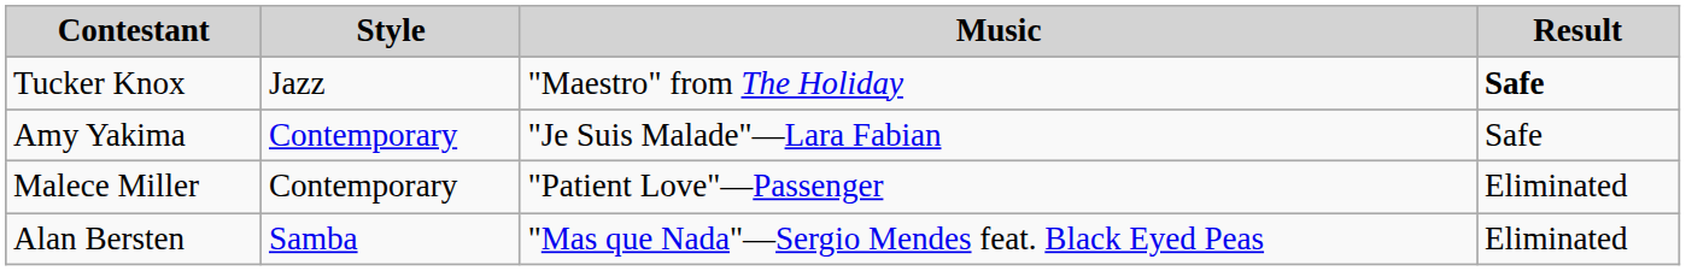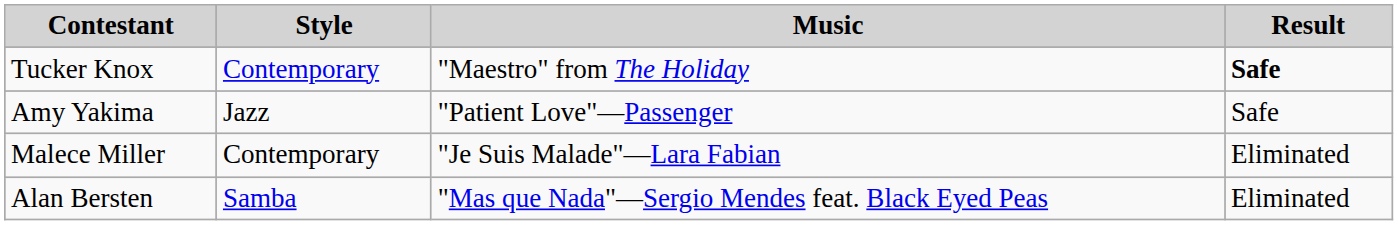 <table class="wikitable" style="width:65%;">
 <tr style="background:lightgrey; text-align:center;">
 <td><strong>Contestant</strong></td>
 <td><strong>Style</strong></td>
 <td><strong>Music</strong></td>
 <td><strong>Result</strong></td>
 </tr>
 <tr>
 <td>Tucker Knox</td>
-<td>Jazz</td>
+<td><a href='#'>Contemporary</a></td>
 <td>"Maestro" from <em><a href='#'>The Holiday</a></em></td>
 <td><strong>Safe</strong></td>
 </tr>
 <tr>
 <td>Amy Yakima</td>
-<td><a href='#'>Contemporary</a></td>
-<td>"Je Suis Malade"—<a href='#'>Lara Fabian</a></td>
+<td>Jazz</td>
+<td>"Patient Love"—<a href='#'>Passenger</a></td>
 <td>Safe</td>
 </tr>
 <tr>
 <td>Malece Miller</td>
 <td>Contemporary</td>
-<td>"Patient Love"—<a href='#'>Passenger</a></td>
+<td>"Je Suis Malade"—<a href='#'>Lara Fabian</a></td>
 <td>Eliminated</td>
 </tr>
 <tr>
 <td>Alan Bersten</td>
 <td><a href='#'>Samba</a></td>
 <td>"<a href='#'>Mas que Nada</a>"—<a href='#'>Sergio Mendes</a> feat. <a href='#'>Black Eyed Peas</a></td>
 <td>Eliminated</td>
 </tr>
 </table>
